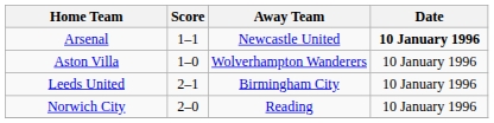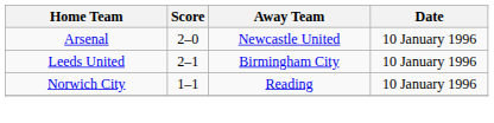 <table class="wikitable" style="text-align: center">
 <tr>
 <th width=175>Home Team</th>
 <th width=20>Score</th>
 <th width=175>Away Team</th>
 <th width= 125>Date</th>
 </tr>
 <tr>
 <td><a href='#'>Arsenal</a></td>
-<td>1–1</td>
+<td>2–0</td>
 <td><a href='#'>Newcastle United</a></td>
-<td><strong>10 January 1996</strong></td>
-</tr>
-<tr>
-<td><a href='#'>Aston Villa</a></td>
-<td>1–0</td>
-<td><a href='#'>Wolverhampton Wanderers</a></td>
 <td>10 January 1996</td>
 </tr>
 <tr>
 <td><a href='#'>Leeds United</a></td>
 <td>2–1</td>
 <td><a href='#'>Birmingham City</a></td>
 <td>10 January 1996</td>
 </tr>
 <tr>
 <td><a href='#'>Norwich City</a></td>
-<td>2–0</td>
+<td>1–1</td>
 <td><a href='#'>Reading</a></td>
 <td>10 January 1996</td>
 </tr>
 <tr>
 </tr>
 </table>
